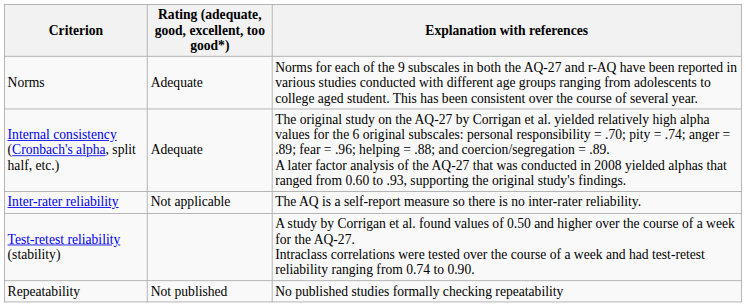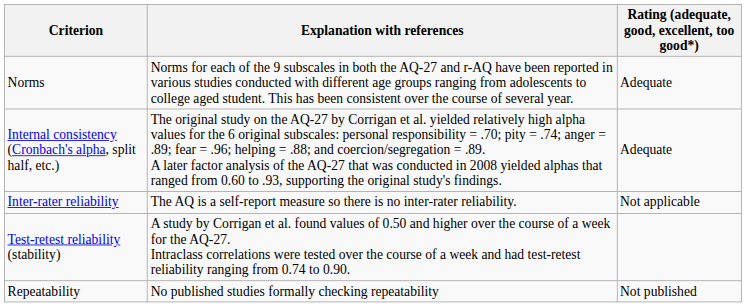 <table class="wikitable">
 <tr>
 <th>Criterion</th>
+<th>Explanation with references</th>
 <th>Rating (adequate, good, excellent, too good*)</th>
-<th>Explanation with references</th>
 </tr>
 <tr>
 <td>Norms</td>
+<td>Norms for each of the 9 subscales in both the AQ-27 and r-AQ have been reported in various studies conducted with different age groups ranging from adolescents to college aged student.  This has been consistent over the course of several year.</td>
 <td>Adequate</td>
-<td>Norms for each of the 9 subscales in both the AQ-27 and r-AQ have been reported in various studies conducted with different age groups ranging from adolescents to college aged student.  This has been consistent over the course of several year.</td>
 </tr>
 <tr>
 <td><a href='#'>Internal consistency</a> (<a href='#'>Cronbach's alpha</a>, split half, etc.)</td>
+<td>The original study on the AQ-27 by Corrigan et al. yielded relatively high alpha values for the 6 original subscales: personal responsibility = .70; pity = .74; anger = .89; fear = .96; helping = .88; and coercion/segregation = .89.<br>A later factor analysis of the AQ-27 that was conducted in 2008 yielded alphas that  ranged from 0.60 to .93, supporting the original study's findings.</td>
 <td>Adequate</td>
-<td>The original study on the AQ-27 by Corrigan et al. yielded relatively high alpha values for the 6 original subscales: personal responsibility = .70; pity = .74; anger = .89; fear = .96; helping = .88; and coercion/segregation = .89.<br>A later factor analysis of the AQ-27 that was conducted in 2008 yielded alphas that  ranged from 0.60 to .93, supporting the original study's findings.</td>
 </tr>
 <tr>
 <td><a href='#'>Inter-rater reliability</a></td>
+<td>The AQ is a self-report measure so there is no inter-rater reliability.</td>
 <td>Not applicable</td>
-<td>The AQ is a self-report measure so there is no inter-rater reliability.</td>
 </tr>
 <tr>
 <td><a href='#'>Test-retest reliability</a> (stability)</td>
+<td>A study by Corrigan et al. found values of 0.50 and higher over the course of a week for the AQ-27.<br>Intraclass correlations were tested over the course of a week and had test-retest reliability ranging from 0.74 to 0.90.</td>
 <td></td>
-<td>A study by Corrigan et al. found values of 0.50 and higher over the course of a week for the AQ-27.<br>Intraclass correlations were tested over the course of a week and had test-retest reliability ranging from 0.74 to 0.90.</td>
 </tr>
 <tr>
 <td>Repeatability</td>
+<td>No published studies formally checking repeatability</td>
 <td>Not published</td>
-<td>No published studies formally checking repeatability</td>
 </tr>
 </table>
